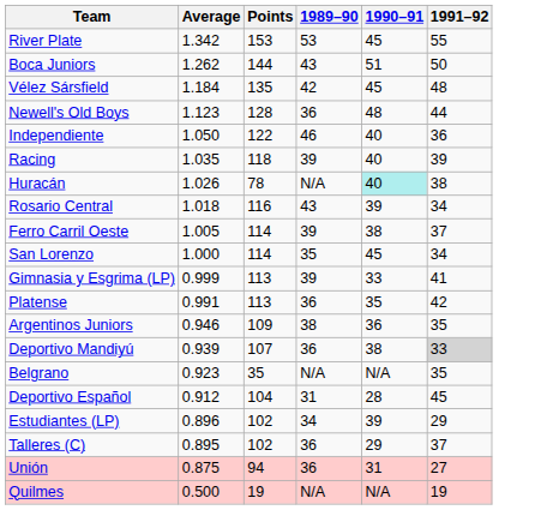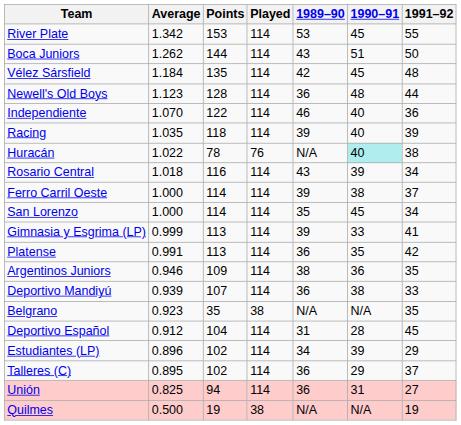 <table class="wikitable">
 <tr>
 <th>Team</th>
 <th>Average</th>
 <th>Points</th>
+<th>Played</th>
 <th><a href='#'>1989–90</a></th>
 <th><a href='#'>1990–91</a></th>
 <th>1991–92</th>
 </tr>
 <tr>
 <td><a href='#'>River Plate</a></td>
 <td>1.342</td>
 <td>153</td>
+<td>114</td>
 <td>53</td>
 <td>45</td>
 <td>55</td>
 </tr>
 <tr>
 <td><a href='#'>Boca Juniors</a></td>
 <td>1.262</td>
 <td>144</td>
+<td>114</td>
 <td>43</td>
 <td>51</td>
 <td>50</td>
 </tr>
 <tr>
 <td><a href='#'>Vélez Sársfield</a></td>
 <td>1.184</td>
 <td>135</td>
+<td>114</td>
 <td>42</td>
 <td>45</td>
 <td>48</td>
 </tr>
 <tr>
 <td><a href='#'>Newell's Old Boys</a></td>
 <td>1.123</td>
 <td>128</td>
+<td>114</td>
 <td>36</td>
 <td>48</td>
 <td>44</td>
 </tr>
 <tr>
 <td><a href='#'>Independiente</a></td>
-<td>1.050</td>
+<td>1.070</td>
 <td>122</td>
+<td>114</td>
 <td>46</td>
 <td>40</td>
 <td>36</td>
 </tr>
 <tr>
 <td><a href='#'>Racing</a></td>
 <td>1.035</td>
 <td>118</td>
+<td>114</td>
 <td>39</td>
 <td>40</td>
 <td>39</td>
 </tr>
 <tr>
 <td><a href='#'>Huracán</a></td>
-<td>1.026</td>
+<td>1.022</td>
 <td>78</td>
+<td>76</td>
 <td>N/A</td>
 <td style="background: paleturquoise;">40</td>
 <td>38</td>
 </tr>
 <tr>
 <td><a href='#'>Rosario Central</a></td>
 <td>1.018</td>
 <td>116</td>
+<td>114</td>
 <td>43</td>
 <td>39</td>
 <td>34</td>
 </tr>
 <tr>
 <td><a href='#'>Ferro Carril Oeste</a></td>
-<td>1.005</td>
+<td>1.000</td>
+<td>114</td>
 <td>114</td>
 <td>39</td>
 <td>38</td>
 <td>37</td>
 </tr>
 <tr>
 <td><a href='#'>San Lorenzo</a></td>
 <td>1.000</td>
 <td>114</td>
+<td>114</td>
 <td>35</td>
 <td>45</td>
 <td>34</td>
 </tr>
 <tr>
 <td><a href='#'>Gimnasia y Esgrima (LP)</a></td>
 <td>0.999</td>
 <td>113</td>
+<td>114</td>
 <td>39</td>
 <td>33</td>
 <td>41</td>
 </tr>
 <tr>
 <td><a href='#'>Platense</a></td>
 <td>0.991</td>
 <td>113</td>
+<td>114</td>
 <td>36</td>
 <td>35</td>
 <td>42</td>
 </tr>
 <tr>
 <td><a href='#'>Argentinos Juniors</a></td>
 <td>0.946</td>
 <td>109</td>
+<td>114</td>
 <td>38</td>
 <td>36</td>
 <td>35</td>
 </tr>
 <tr>
 <td><a href='#'>Deportivo Mandiyú</a></td>
 <td>0.939</td>
 <td>107</td>
+<td>114</td>
 <td>36</td>
 <td>38</td>
-<td style="background: lightgrey;">33</td>
+<td>33</td>
 </tr>
 <tr>
 <td><a href='#'>Belgrano</a></td>
 <td>0.923</td>
 <td>35</td>
+<td>38</td>
 <td>N/A</td>
 <td>N/A</td>
 <td>35</td>
 </tr>
 <tr>
 <td><a href='#'>Deportivo Español</a></td>
 <td>0.912</td>
 <td>104</td>
+<td>114</td>
 <td>31</td>
 <td>28</td>
 <td>45</td>
 </tr>
 <tr>
 <td><a href='#'>Estudiantes (LP)</a></td>
 <td>0.896</td>
 <td>102</td>
+<td>114</td>
 <td>34</td>
 <td>39</td>
 <td>29</td>
 </tr>
 <tr>
 <td><a href='#'>Talleres (C)</a></td>
 <td>0.895</td>
 <td>102</td>
+<td>114</td>
 <td>36</td>
 <td>29</td>
 <td>37</td>
 </tr>
 <tr bgcolor="FFCCCC">
 <td><a href='#'>Unión</a></td>
-<td>0.875</td>
+<td>0.825</td>
 <td>94</td>
+<td>114</td>
 <td>36</td>
 <td>31</td>
 <td>27</td>
 </tr>
 <tr bgcolor="FFCCCC">
 <td><a href='#'>Quilmes</a></td>
 <td>0.500</td>
 <td>19</td>
+<td>38</td>
 <td>N/A</td>
 <td>N/A</td>
 <td>19</td>
 </tr>
 </table>
